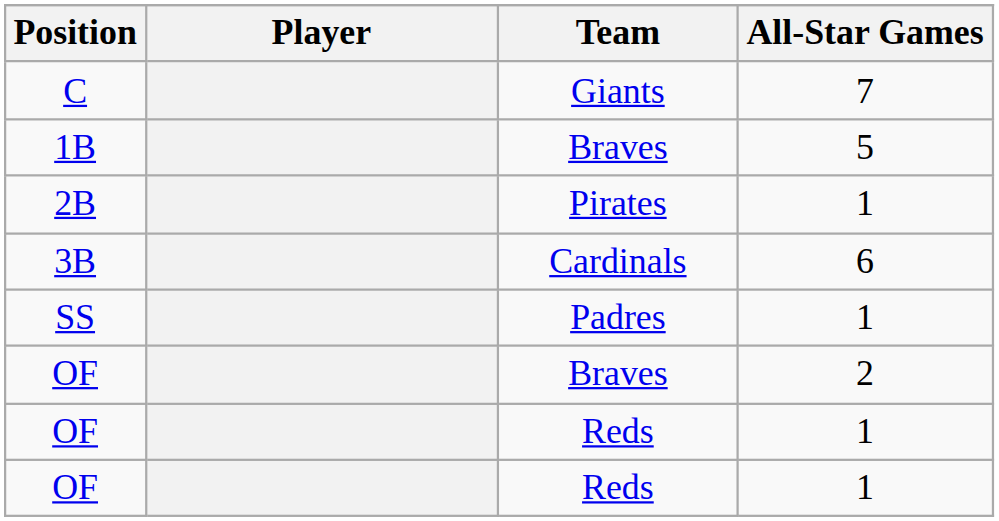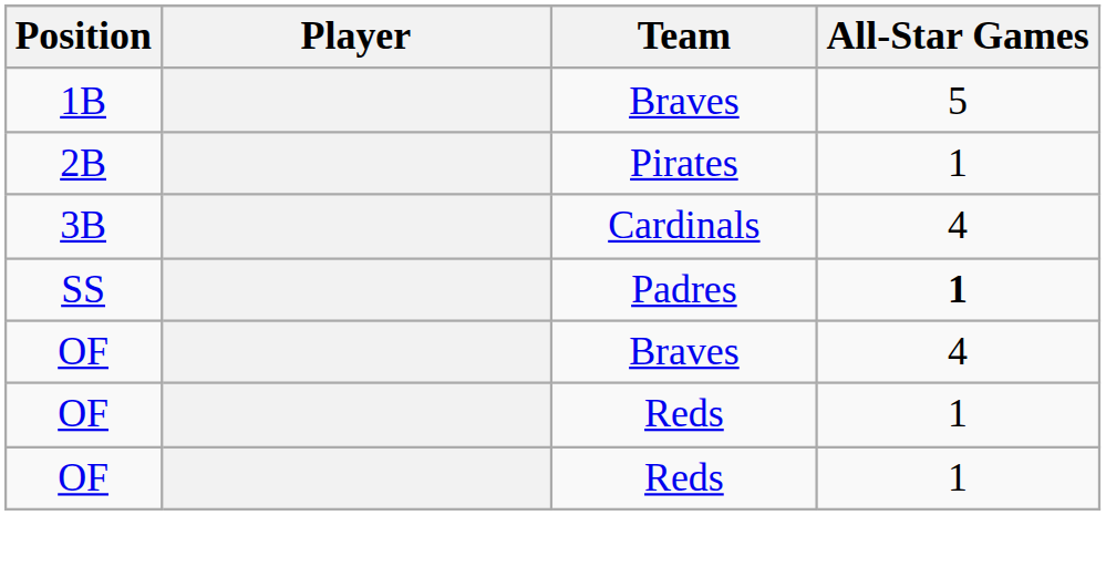 <table class="wikitable sortable plainrowheaders" style="text-align:center;">
 <tr>
 </tr>
 <tr>
 <th scope="col">Position</th>
 <th scope="col" style="width:150px;">Player</th>
 <th scope="col" style="width:100px;">Team</th>
 <th scope="col">All-Star Games</th>
-</tr>
-<tr>
-<td><a href='#'>C</a></td>
-<th scope="row" style="text-align:center"></th>
-<td><a href='#'>Giants</a></td>
-<td>7</td>
 </tr>
 <tr>
 <td><a href='#'>1B</a></td>
 <th scope="row" style="text-align:center"></th>
 <td><a href='#'>Braves</a></td>
 <td>5</td>
 </tr>
 <tr>
 <td><a href='#'>2B</a></td>
 <th scope="row" style="text-align:center"></th>
 <td><a href='#'>Pirates</a></td>
 <td>1</td>
 </tr>
 <tr>
 <td><a href='#'>3B</a></td>
 <th scope="row" style="text-align:center"></th>
 <td><a href='#'>Cardinals</a></td>
-<td>6</td>
+<td>4</td>
 </tr>
 <tr>
 <td><a href='#'>SS</a></td>
 <th scope="row" style="text-align:center"></th>
 <td><a href='#'>Padres</a></td>
-<td>1</td>
+<td><strong>1</strong></td>
 </tr>
 <tr>
 <td><a href='#'>OF</a></td>
 <th scope="row" style="text-align:center"></th>
 <td><a href='#'>Braves</a></td>
-<td>2</td>
+<td>4</td>
 </tr>
 <tr>
 <td><a href='#'>OF</a></td>
 <th scope="row" style="text-align:center"></th>
 <td><a href='#'>Reds</a></td>
 <td>1</td>
 </tr>
 <tr>
 <td><a href='#'>OF</a></td>
 <th scope="row" style="text-align:center"></th>
 <td><a href='#'>Reds</a></td>
 <td>1</td>
 </tr>
 </table>
